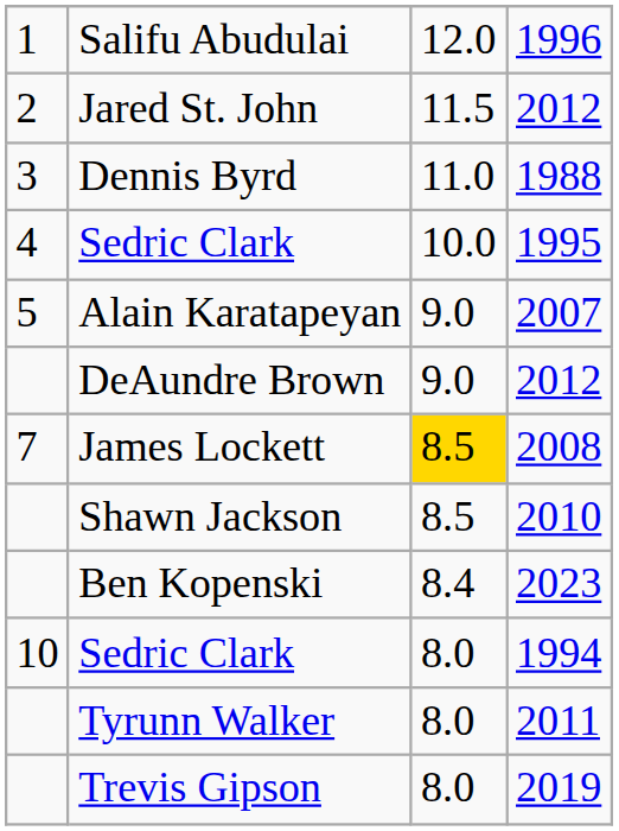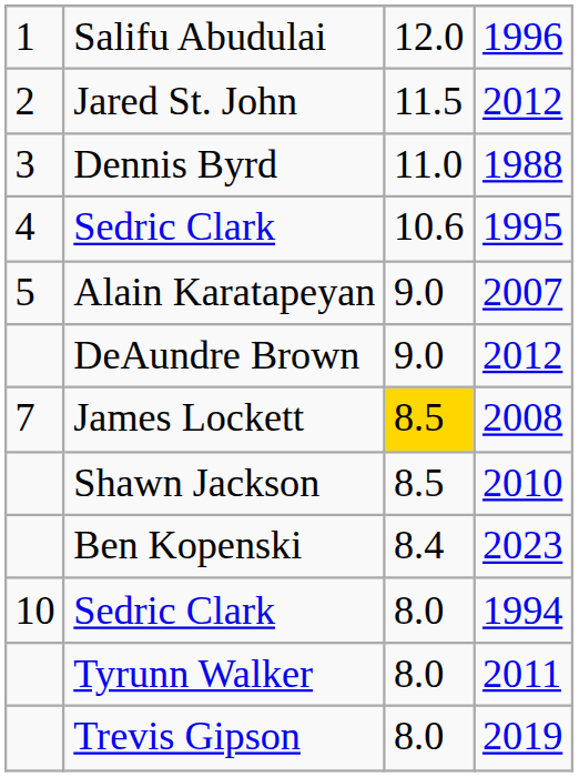 <table class="wikitable">
 <tr>
 </tr>
 <tr>
 <td>1</td>
 <td>Salifu Abudulai</td>
 <td>12.0</td>
 <td><a href='#'>1996</a></td>
 </tr>
 <tr>
 <td>2</td>
 <td>Jared St. John</td>
 <td>11.5</td>
 <td><a href='#'>2012</a></td>
 </tr>
 <tr>
 <td>3</td>
 <td>Dennis Byrd</td>
 <td>11.0</td>
 <td><a href='#'>1988</a></td>
 </tr>
 <tr>
 <td>4</td>
 <td><a href='#'>Sedric Clark</a></td>
-<td>10.0</td>
+<td>10.6</td>
 <td><a href='#'>1995</a></td>
 </tr>
 <tr>
 <td>5</td>
 <td>Alain Karatapeyan</td>
 <td>9.0</td>
 <td><a href='#'>2007</a></td>
 </tr>
 <tr>
 <td></td>
 <td>DeAundre Brown</td>
 <td>9.0</td>
 <td><a href='#'>2012</a></td>
 </tr>
 <tr>
 <td>7</td>
 <td>James Lockett</td>
 <td style="background: gold;">8.5</td>
 <td><a href='#'>2008</a></td>
 </tr>
 <tr>
 <td></td>
 <td>Shawn Jackson</td>
 <td>8.5</td>
 <td><a href='#'>2010</a></td>
 </tr>
 <tr>
 <td></td>
 <td>Ben Kopenski</td>
 <td>8.4</td>
 <td><a href='#'>2023</a></td>
 </tr>
 <tr>
 <td>10</td>
 <td><a href='#'>Sedric Clark</a></td>
 <td>8.0</td>
 <td><a href='#'>1994</a></td>
 </tr>
 <tr>
 <td></td>
 <td><a href='#'>Tyrunn Walker</a></td>
 <td>8.0</td>
 <td><a href='#'>2011</a></td>
 </tr>
 <tr>
 <td></td>
 <td><a href='#'>Trevis Gipson</a></td>
 <td>8.0</td>
 <td><a href='#'>2019</a></td>
 </tr>
 </table>
